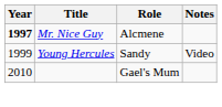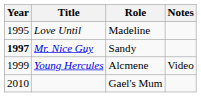 <table class="wikitable sortable">
 <tr>
 <th>Year</th>
 <th>Title</th>
 <th>Role</th>
 <th class="unsortable">Notes</th>
 </tr>
 <tr>
+<td>1995</td>
+<td><em>Love Until</em></td>
+<td>Madeline</td>
+<td></td>
+</tr>
+<tr>
 <td><strong>1997</strong></td>
 <td><em><a href='#'>Mr. Nice Guy</a></em></td>
-<td>Alcmene</td>
+<td>Sandy</td>
 <td></td>
 </tr>
 <tr>
 <td>1999</td>
 <td><em><a href='#'>Young Hercules</a></em></td>
-<td>Sandy</td>
+<td>Alcmene</td>
 <td>Video</td>
 </tr>
 <tr>
 <td>2010</td>
 <td><em></em></td>
 <td>Gael's Mum</td>
 <td></td>
 </tr>
 </table>
